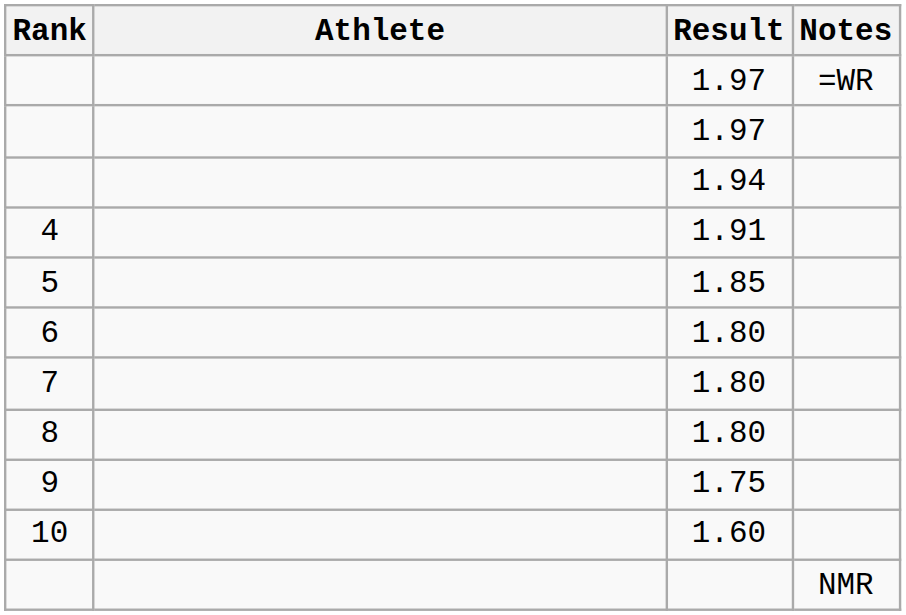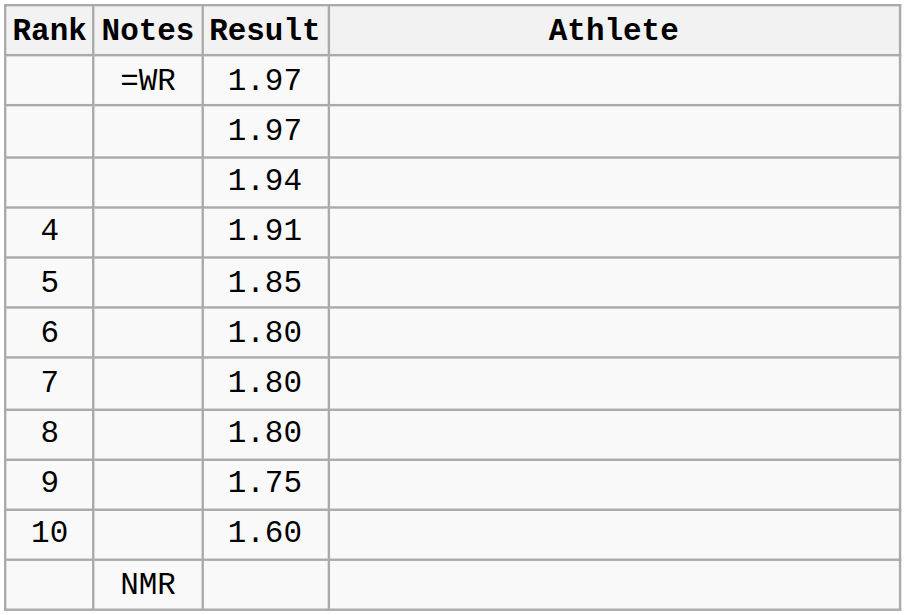 <table class="wikitable" style="text-align:center">
 <tr>
 <th>Rank</th>
+<th>Notes</th>
+<th>Result</th>
 <th Style="width:18em">Athlete</th>
-<th>Result</th>
-<th>Notes</th>
 </tr>
 <tr>
 <td></td>
+<td>=WR</td>
+<td>1.97</td>
 <td style="text-align:left"></td>
-<td>1.97</td>
-<td>=WR</td>
 </tr>
 <tr>
 <td></td>
+<td></td>
+<td>1.97</td>
 <td style="text-align:left"></td>
-<td>1.97</td>
-<td></td>
 </tr>
 <tr>
 <td></td>
+<td></td>
+<td>1.94</td>
 <td style="text-align:left"></td>
-<td>1.94</td>
-<td></td>
 </tr>
 <tr>
 <td>4</td>
+<td></td>
+<td>1.91</td>
 <td style="text-align:left"></td>
-<td>1.91</td>
-<td></td>
 </tr>
 <tr>
 <td>5</td>
+<td></td>
+<td>1.85</td>
 <td style="text-align:left"></td>
-<td>1.85</td>
-<td></td>
 </tr>
 <tr>
 <td>6</td>
+<td></td>
+<td>1.80</td>
 <td style="text-align:left"></td>
-<td>1.80</td>
-<td></td>
 </tr>
 <tr>
 <td>7</td>
+<td></td>
+<td>1.80</td>
 <td style="text-align:left"></td>
-<td>1.80</td>
-<td></td>
 </tr>
 <tr>
 <td>8</td>
+<td></td>
+<td>1.80</td>
 <td style="text-align:left"></td>
-<td>1.80</td>
-<td></td>
 </tr>
 <tr>
 <td>9</td>
+<td></td>
+<td>1.75</td>
 <td style="text-align:left"></td>
-<td>1.75</td>
-<td></td>
 </tr>
 <tr>
 <td>10</td>
+<td></td>
+<td>1.60</td>
 <td style="text-align:left"></td>
-<td>1.60</td>
-<td></td>
 </tr>
 <tr>
 <td></td>
+<td>NMR</td>
+<td></td>
 <td style="text-align:left"></td>
-<td></td>
-<td>NMR</td>
 </tr>
 </table>
